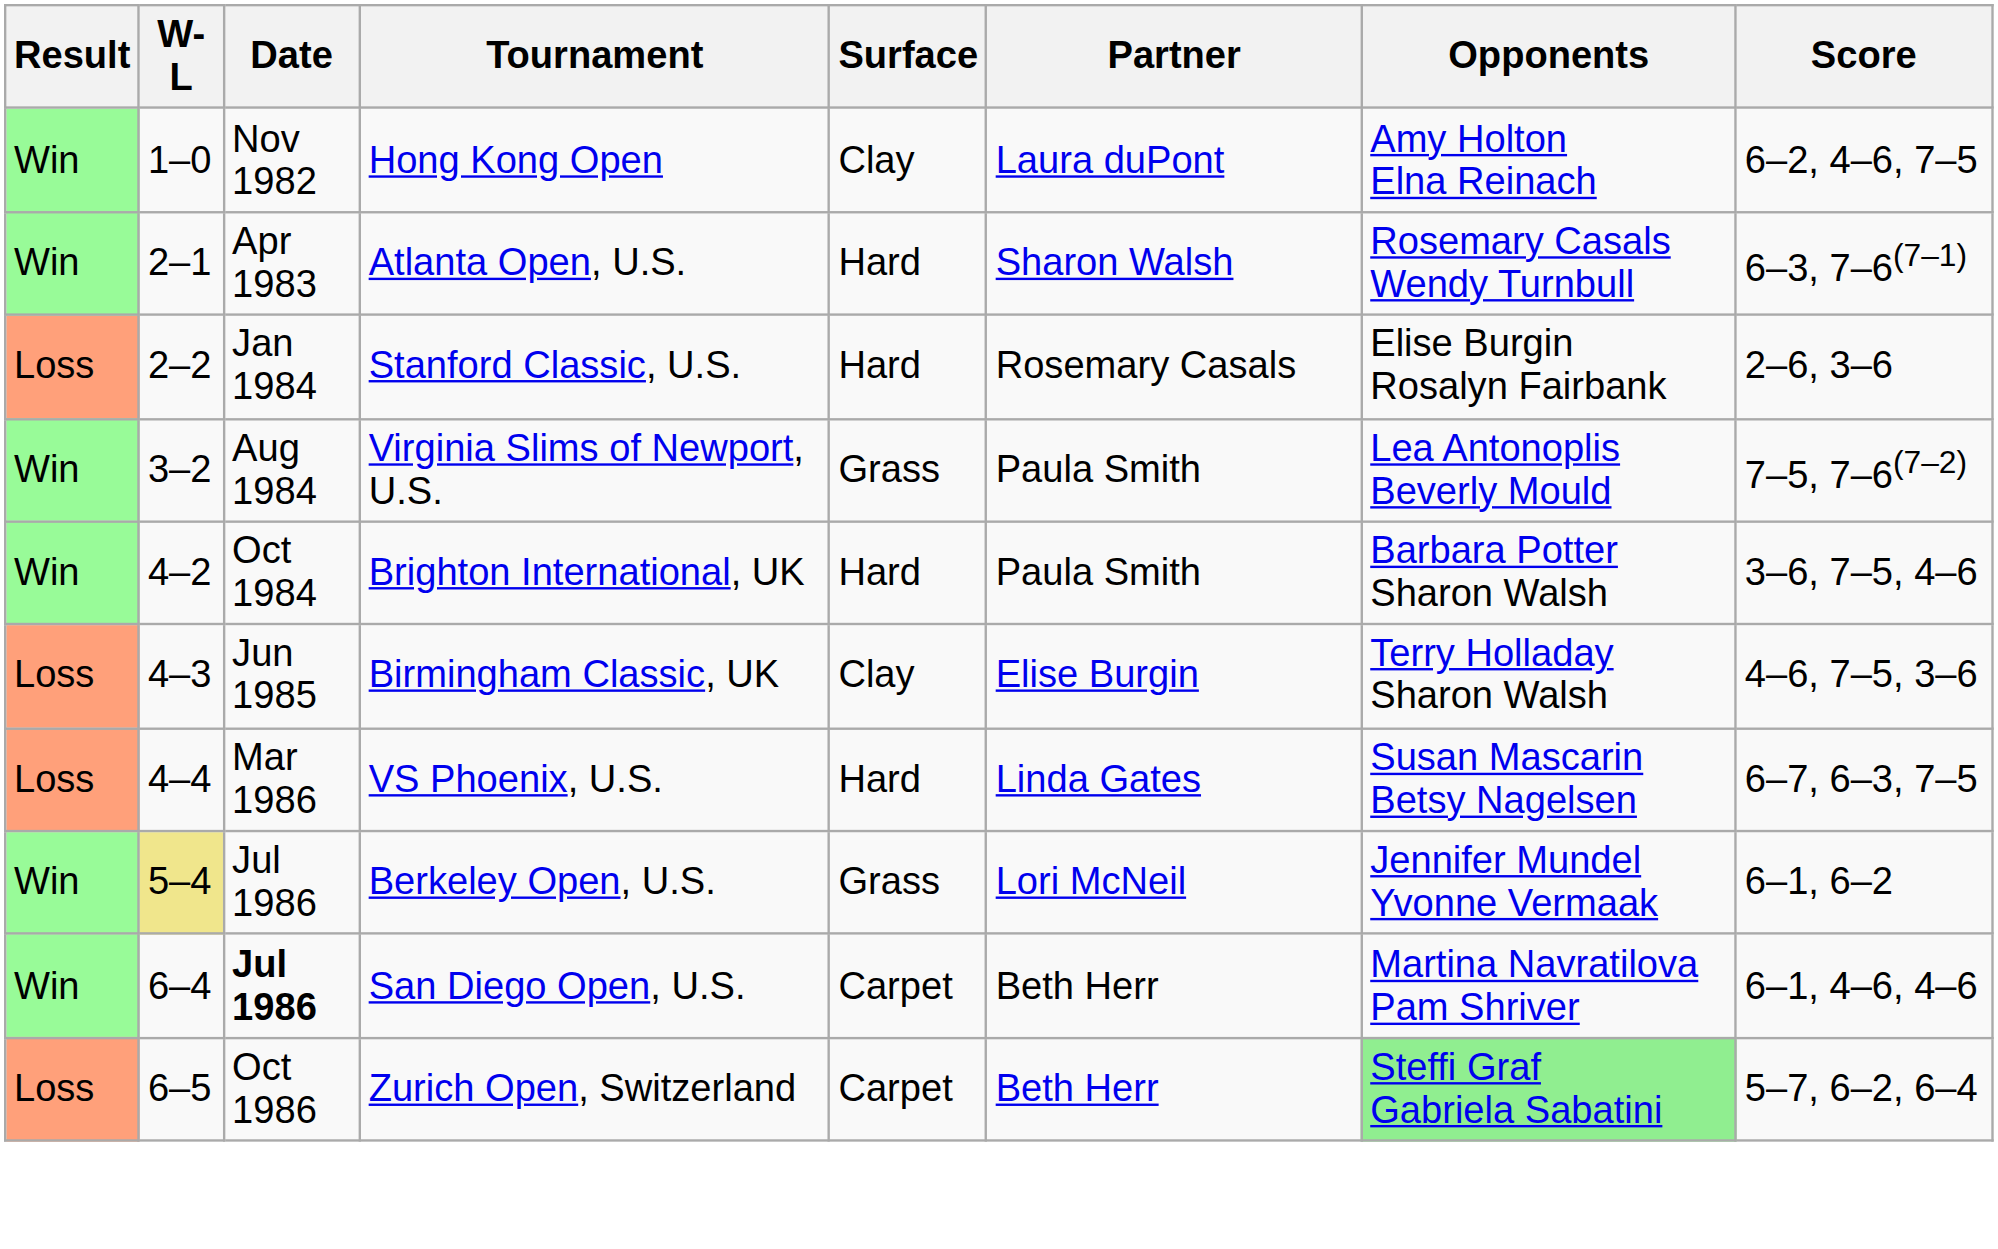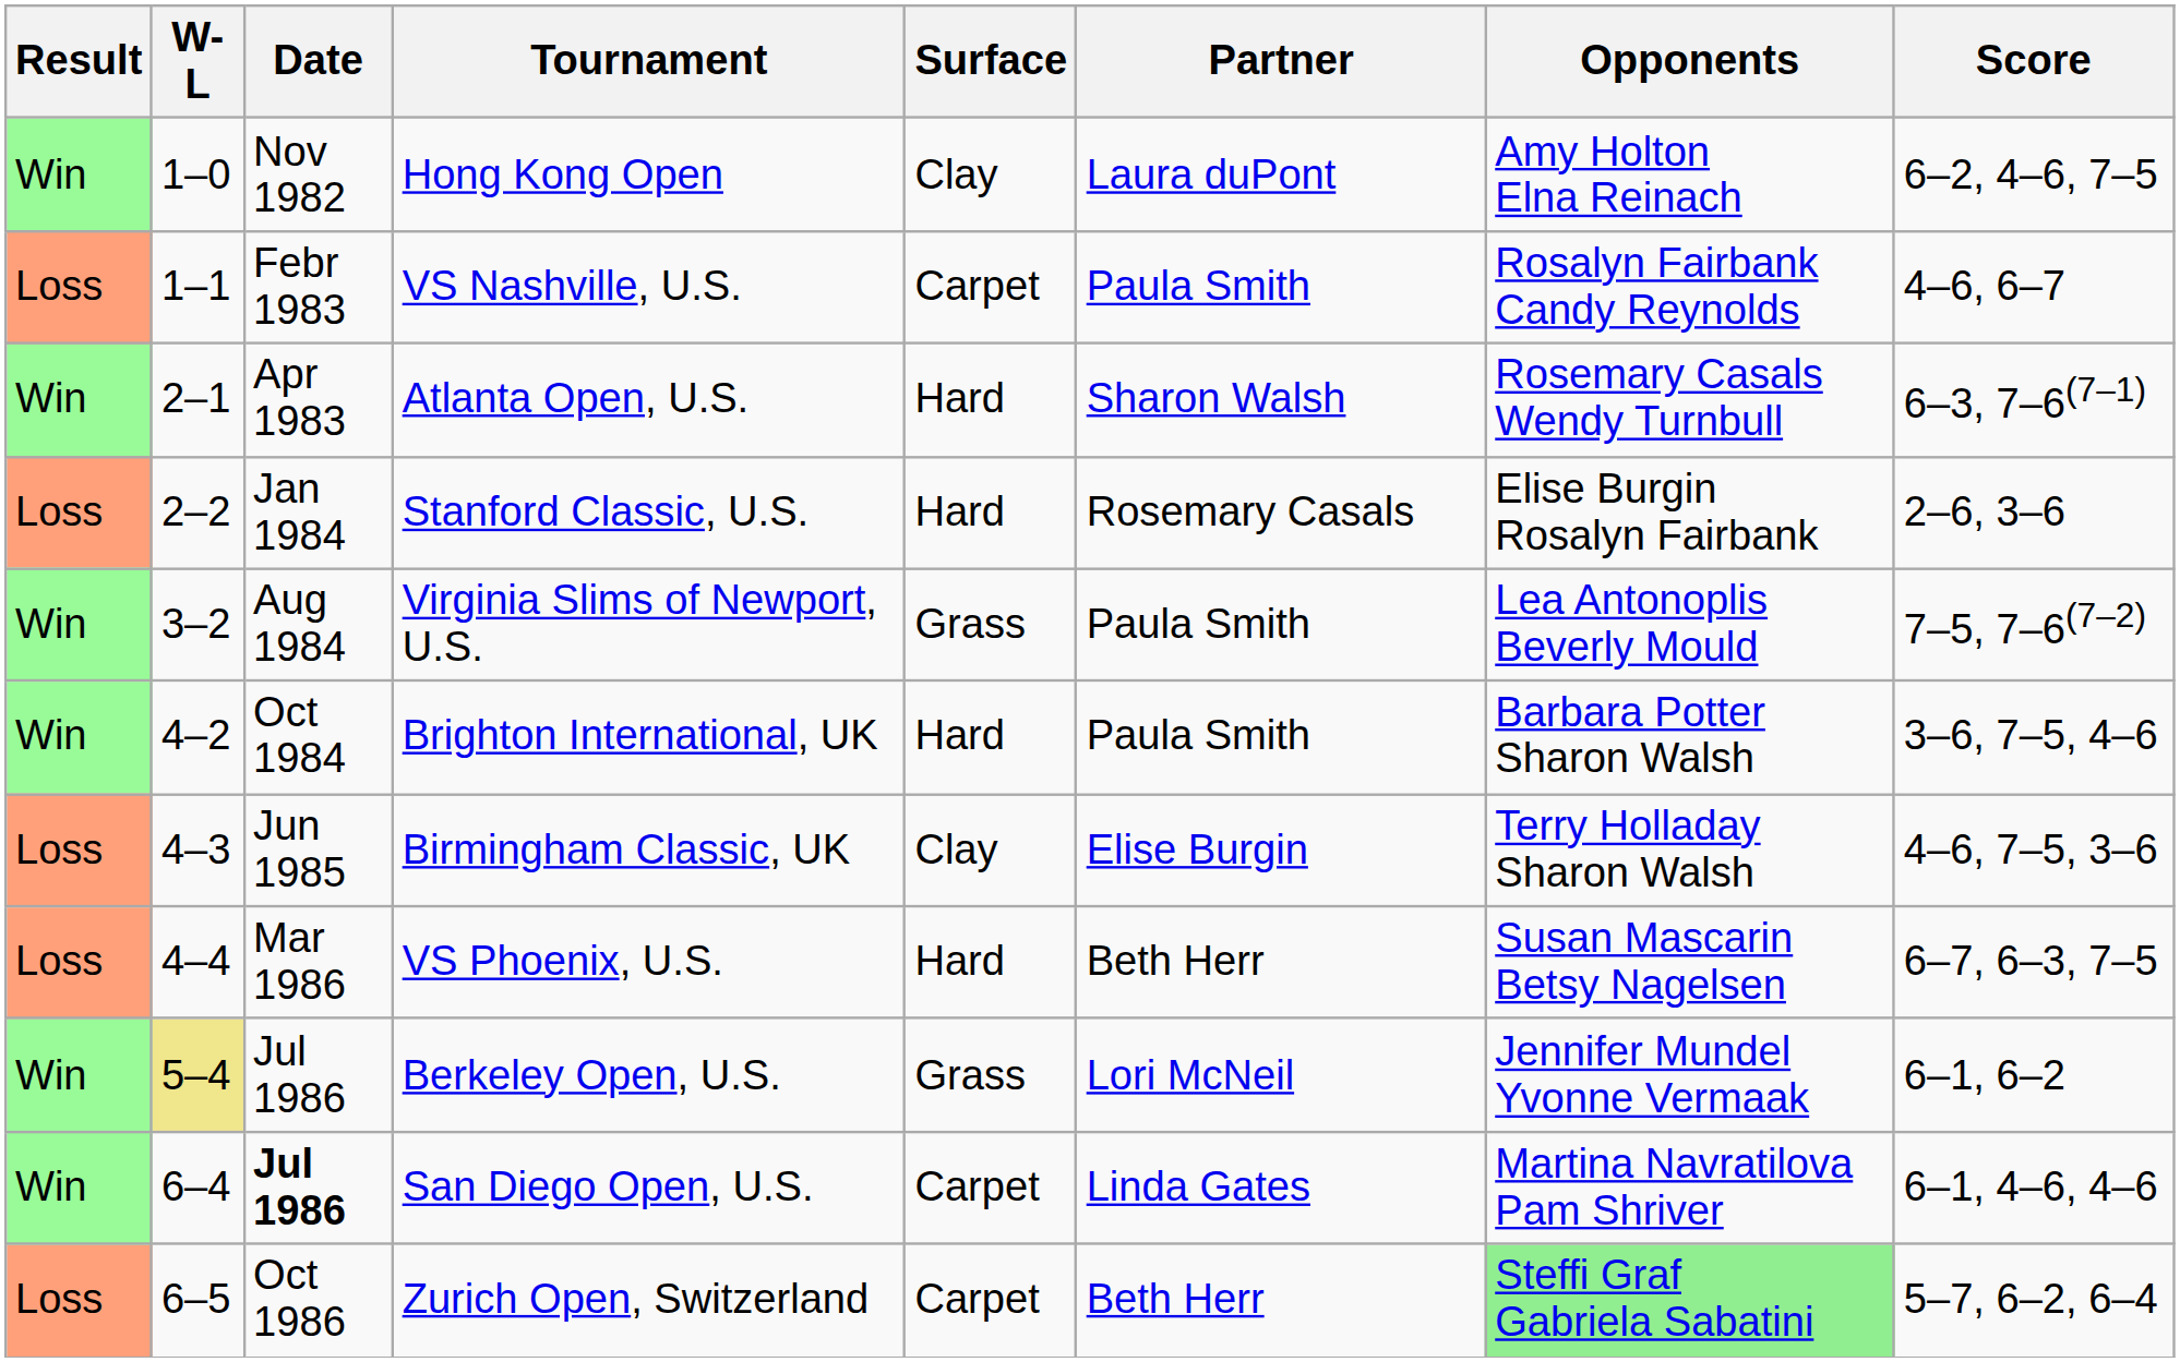 <table class="sortable wikitable">
 <tr>
 <th>Result</th>
 <th style="width:28px" class="unsortable">W-L</th>
 <th style="width:50px">Date</th>
 <th style="width:190px">Tournament</th>
 <th style="width:50px">Surface</th>
 <th style="width:150px">Partner</th>
 <th style="width:150px">Opponents</th>
 <th style="width:100px" class="unsortable">Score</th>
 </tr>
 <tr>
 <td style="background:#98fb98;">Win</td>
 <td>1–0</td>
 <td>Nov 1982</td>
 <td><a href='#'>Hong Kong Open</a></td>
 <td>Clay</td>
 <td> <a href='#'>Laura duPont</a></td>
 <td> <a href='#'>Amy Holton</a> <br>  <a href='#'>Elna Reinach</a></td>
 <td>6–2, 4–6, 7–5</td>
+</tr>
+<tr>
+<td style="background:#ffa07a;">Loss</td>
+<td>1–1</td>
+<td>Febr 1983</td>
+<td><a href='#'>VS Nashville</a>, U.S.</td>
+<td>Carpet</td>
+<td> <a href='#'>Paula Smith</a></td>
+<td> <a href='#'>Rosalyn Fairbank</a> <br>  <a href='#'>Candy Reynolds</a></td>
+<td>4–6, 6–7</td>
 </tr>
 <tr>
 <td style="background:#98fb98;">Win</td>
 <td>2–1</td>
 <td>Apr 1983</td>
 <td><a href='#'>Atlanta Open</a>, U.S.</td>
 <td>Hard</td>
 <td> <a href='#'>Sharon Walsh</a></td>
 <td> <a href='#'>Rosemary Casals</a> <br>  <a href='#'>Wendy Turnbull</a></td>
 <td>6–3, 7–6<sup>(7–1)</sup></td>
 </tr>
 <tr>
 <td style="background:#ffa07a;">Loss</td>
 <td>2–2</td>
 <td>Jan 1984</td>
 <td><a href='#'>Stanford Classic</a>, U.S.</td>
 <td>Hard</td>
 <td> Rosemary Casals</td>
 <td> Elise Burgin <br>  Rosalyn Fairbank</td>
 <td>2–6, 3–6</td>
 </tr>
 <tr>
 <td style="background:#98fb98;">Win</td>
 <td>3–2</td>
 <td>Aug 1984</td>
 <td><a href='#'>Virginia Slims of Newport</a>, U.S.</td>
 <td>Grass</td>
 <td> Paula Smith</td>
 <td> <a href='#'>Lea Antonoplis</a> <br>  <a href='#'>Beverly Mould</a></td>
 <td>7–5, 7–6<sup>(7–2)</sup></td>
 </tr>
 <tr>
 <td style="background:#98fb98;">Win</td>
 <td>4–2</td>
 <td>Oct 1984</td>
 <td><a href='#'>Brighton International</a>, UK</td>
 <td>Hard</td>
 <td> Paula Smith</td>
 <td> <a href='#'>Barbara Potter</a> <br>  Sharon Walsh</td>
 <td>3–6, 7–5, 4–6</td>
 </tr>
 <tr>
 <td style="background:#ffa07a;">Loss</td>
 <td>4–3</td>
 <td>Jun 1985</td>
 <td><a href='#'>Birmingham Classic</a>, UK</td>
 <td>Clay</td>
 <td> <a href='#'>Elise Burgin</a></td>
 <td> <a href='#'>Terry Holladay</a> <br>  Sharon Walsh</td>
 <td>4–6, 7–5, 3–6</td>
 </tr>
 <tr>
 <td style="background:#ffa07a;">Loss</td>
 <td>4–4</td>
 <td>Mar 1986</td>
 <td><a href='#'>VS Phoenix</a>, U.S.</td>
 <td>Hard</td>
-<td> <a href='#'>Linda Gates</a></td>
+<td> Beth Herr</td>
 <td> <a href='#'>Susan Mascarin</a> <br>  <a href='#'>Betsy Nagelsen</a></td>
 <td>6–7, 6–3, 7–5</td>
 </tr>
 <tr>
 <td style="background:#98fb98;">Win</td>
 <td style="background: khaki;">5–4</td>
 <td>Jul 1986</td>
 <td><a href='#'>Berkeley Open</a>, U.S.</td>
 <td>Grass</td>
 <td> <a href='#'>Lori McNeil</a></td>
 <td> <a href='#'>Jennifer Mundel</a> <br>  <a href='#'>Yvonne Vermaak</a></td>
 <td>6–1, 6–2</td>
 </tr>
 <tr>
 <td style="background:#98fb98;">Win</td>
 <td>6–4</td>
 <td><strong>Jul 1986</strong></td>
 <td><a href='#'>San Diego Open</a>, U.S.</td>
 <td>Carpet</td>
-<td> Beth Herr</td>
+<td> <a href='#'>Linda Gates</a></td>
 <td> <a href='#'>Martina Navratilova</a> <br>  <a href='#'>Pam Shriver</a></td>
 <td>6–1, 4–6, 4–6</td>
 </tr>
 <tr>
 <td style="background:#ffa07a;">Loss</td>
 <td>6–5</td>
 <td>Oct 1986</td>
 <td><a href='#'>Zurich Open</a>, Switzerland</td>
 <td>Carpet</td>
 <td> <a href='#'>Beth Herr</a></td>
 <td style="background: lightgreen;"> <a href='#'>Steffi Graf</a> <br>  <a href='#'>Gabriela Sabatini</a></td>
 <td>5–7, 6–2, 6–4</td>
 </tr>
 </table>
